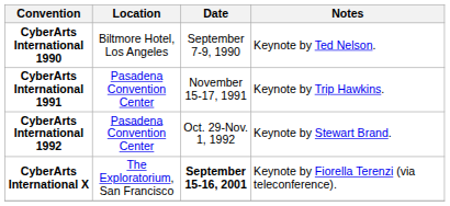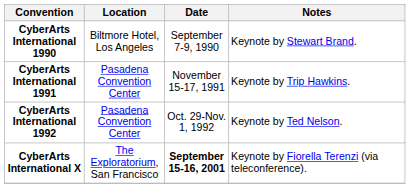 <table class="wikitable" border="1" style="Background:#ffffff">
 <tr>
 <th width=20%>Convention</th>
 <th width=20%>Location</th>
 <th width=16%>Date</th>
 <th>Notes</th>
 </tr>
 <tr>
 <td align="center"><strong>CyberArts International 1990</strong></td>
 <td align="center">Biltmore Hotel, Los Angeles</td>
 <td align="center">September 7-9, 1990</td>
-<td>Keynote by <a href='#'>Ted Nelson</a>.</td>
+<td>Keynote by <a href='#'>Stewart Brand</a>.</td>
 </tr>
 <tr>
 <td align="center"><strong>CyberArts International 1991</strong></td>
 <td align="center"><a href='#'>Pasadena Convention Center</a></td>
 <td align="center">November 15-17, 1991</td>
 <td>Keynote by <a href='#'>Trip Hawkins</a>.</td>
 </tr>
 <tr>
 <td align="center"><strong>CyberArts International 1992</strong></td>
 <td align="center"><a href='#'>Pasadena Convention Center</a></td>
 <td align="center">Oct. 29-Nov. 1, 1992</td>
-<td>Keynote by <a href='#'>Stewart Brand</a>.</td>
+<td>Keynote by <a href='#'>Ted Nelson</a>.</td>
 </tr>
 <tr>
 <td align="center"><strong>CyberArts International X</strong></td>
 <td align="center"><a href='#'>The Exploratorium</a>, San Francisco</td>
 <td align="center"><strong>September 15-16, 2001</strong></td>
 <td>Keynote by <a href='#'>Fiorella Terenzi</a> (via teleconference).</td>
 </tr>
 <tr>
 </tr>
 </table>
